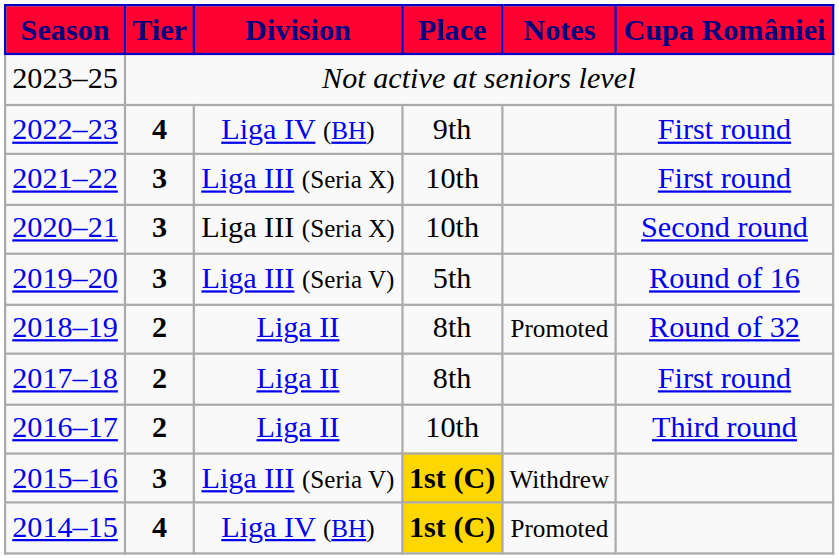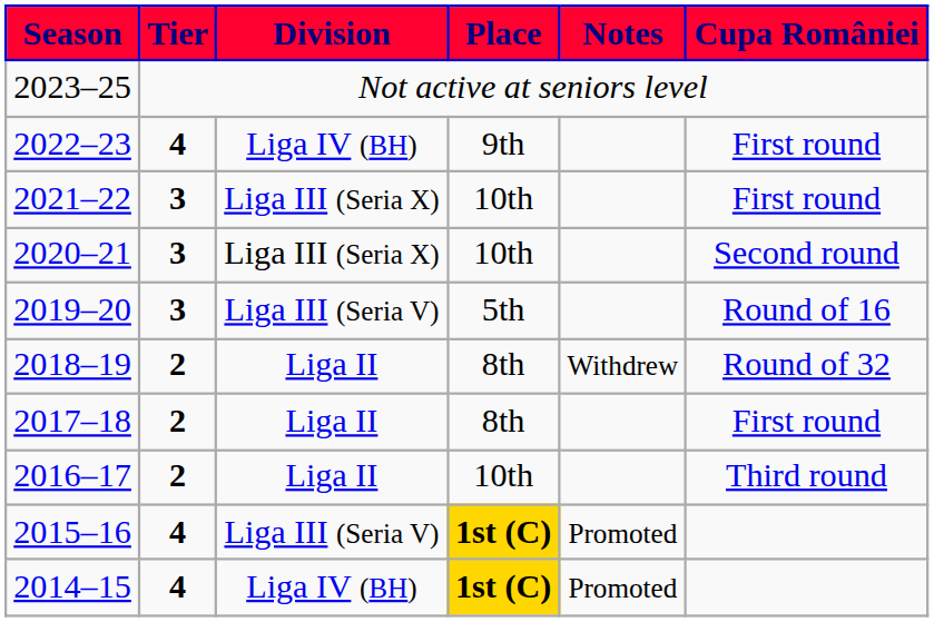 <table class="wikitable" style="text-align:center; font-size:85%">
 <tr>
 <th style="background:#FF0030;color:#000080;border:1px solid #0000CD;">Season</th>
 <th style="background:#FF0030;color:#000080;border:1px solid #0000CD;">Tier</th>
 <th style="background:#FF0030;color:#000080;border:1px solid #0000CD;">Division</th>
 <th style="background:#FF0030;color:#000080;border:1px solid #0000CD;">Place</th>
 <th style="background:#FF0030;color:#000080;border:1px solid #0000CD;">Notes</th>
 <th style="background:#FF0030;color:#000080;border:1px solid #0000CD;">Cupa României</th>
 </tr>
 <tr>
 <td>2023–25</td>
 <td align=center colspan=6><em>Not active at seniors level</em></td>
 </tr>
 <tr>
 <td><a href='#'>2022–23</a></td>
 <td><strong>4</strong></td>
 <td><a href='#'>Liga IV</a> <small>(<a href='#'>BH</a>)</small></td>
 <td>9th</td>
 <td></td>
 <td><a href='#'>First round</a></td>
 </tr>
 <tr>
 <td><a href='#'>2021–22</a></td>
 <td><strong>3</strong></td>
 <td><a href='#'>Liga III</a> <small>(Seria X)</small></td>
 <td>10th</td>
 <td></td>
 <td><a href='#'>First round</a></td>
 </tr>
 <tr>
 <td><a href='#'>2020–21</a></td>
 <td><strong>3</strong></td>
 <td>Liga III <small>(Seria X)</small></td>
 <td>10th</td>
 <td></td>
 <td><a href='#'>Second round</a></td>
 </tr>
 <tr>
 <td><a href='#'>2019–20</a></td>
 <td><strong>3</strong></td>
 <td><a href='#'>Liga III</a> <small>(Seria V)</small></td>
 <td>5th</td>
 <td></td>
 <td><a href='#'>Round of 16</a></td>
 </tr>
 <tr>
 <td><a href='#'>2018–19</a></td>
 <td><strong>2</strong></td>
 <td><a href='#'>Liga II</a></td>
 <td>8th</td>
-<td><small>Promoted</small></td>
+<td><small>Withdrew</small></td>
 <td><a href='#'>Round of 32</a></td>
 </tr>
 <tr>
 <td><a href='#'>2017–18</a></td>
 <td><strong>2</strong></td>
 <td><a href='#'>Liga II</a></td>
 <td>8th</td>
 <td></td>
 <td><a href='#'>First round</a></td>
 </tr>
 <tr>
 <td><a href='#'>2016–17</a></td>
 <td><strong>2</strong></td>
 <td><a href='#'>Liga II</a></td>
 <td>10th</td>
 <td></td>
 <td><a href='#'>Third round</a></td>
 </tr>
 <tr>
 <td><a href='#'>2015–16</a></td>
-<td><strong>3</strong></td>
+<td><strong>4</strong></td>
 <td><a href='#'>Liga III</a> <small>(Seria V)</small></td>
 <td align=center bgcolor=gold><strong>1st (C)</strong></td>
-<td><small>Withdrew</small></td>
+<td><small>Promoted</small></td>
 <td></td>
 </tr>
 <tr>
 <td><a href='#'>2014–15</a></td>
 <td><strong>4</strong></td>
 <td><a href='#'>Liga IV</a> <small>(<a href='#'>BH</a>)</small></td>
 <td align=center bgcolor=gold><strong>1st (C)</strong></td>
 <td><small>Promoted</small></td>
 <td></td>
 </tr>
 </table>
